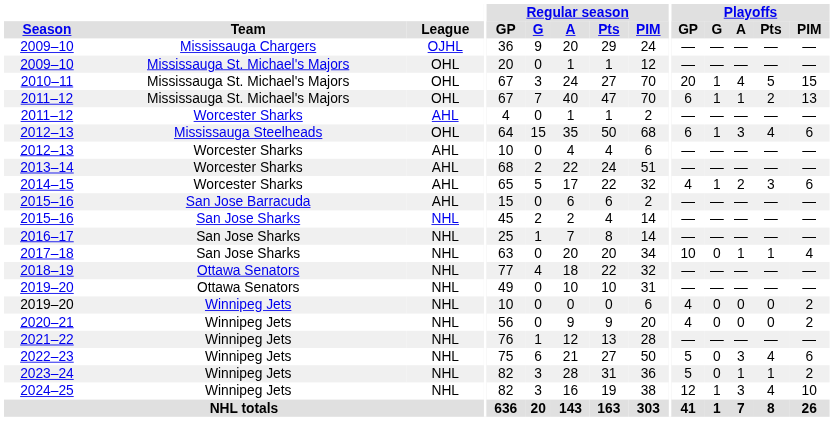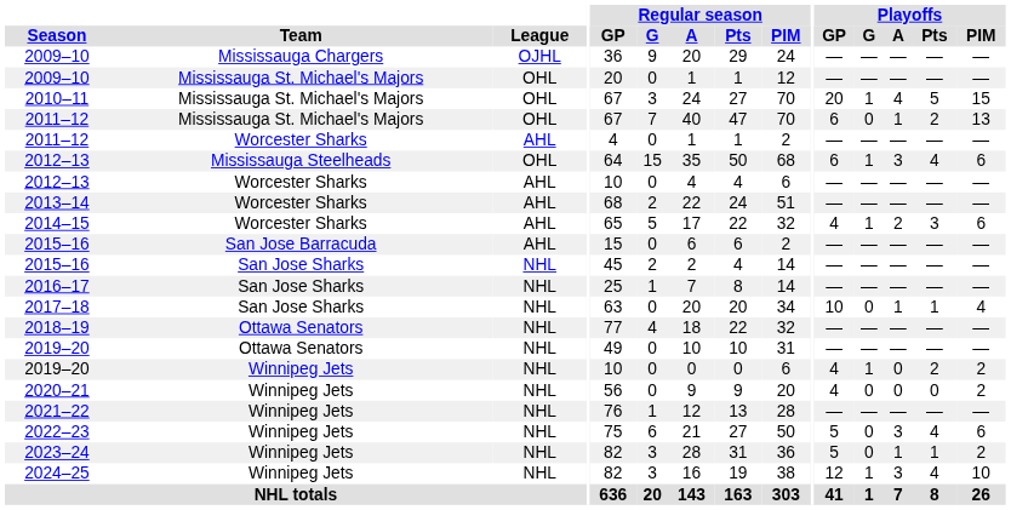 <table border="0" cellpadding="1" cellspacing="0" style="text-align:center; width:60em">
 <tr bgcolor="#e0e0e0">
 <th colspan="3" bgcolor="#ffffff"></th>
 <th rowspan="99" bgcolor="#ffffff"></th>
 <th colspan="5"><a href='#'>Regular season</a></th>
 <th rowspan="99" bgcolor="#ffffff"></th>
 <th colspan="5"><a href='#'>Playoffs</a></th>
 </tr>
 <tr bgcolor="#e0e0e0">
 <th><a href='#'>Season</a></th>
 <th>Team</th>
 <th>League</th>
 <th>GP</th>
 <th><a href='#'>G</a></th>
 <th><a href='#'>A</a></th>
 <th><a href='#'>Pts</a></th>
 <th><a href='#'>PIM</a></th>
 <th>GP</th>
 <th>G</th>
 <th>A</th>
 <th>Pts</th>
 <th>PIM</th>
 </tr>
 <tr>
 <td><a href='#'>2009–10</a></td>
 <td><a href='#'>Mississauga Chargers</a></td>
 <td><a href='#'>OJHL</a></td>
 <td>36</td>
 <td>9</td>
 <td>20</td>
 <td>29</td>
 <td>24</td>
 <td>—</td>
 <td>—</td>
 <td>—</td>
 <td>—</td>
 <td>—</td>
 </tr>
 <tr style="background:#f0f0f0;">
 <td><a href='#'>2009–10</a></td>
 <td><a href='#'>Mississauga St. Michael's Majors</a></td>
 <td>OHL</td>
 <td>20</td>
 <td>0</td>
 <td>1</td>
 <td>1</td>
 <td>12</td>
 <td>—</td>
 <td>—</td>
 <td>—</td>
 <td>—</td>
 <td>—</td>
 </tr>
 <tr>
 <td><a href='#'>2010–11</a></td>
 <td>Mississauga St. Michael's Majors</td>
 <td>OHL</td>
 <td>67</td>
 <td>3</td>
 <td>24</td>
 <td>27</td>
 <td>70</td>
 <td>20</td>
 <td>1</td>
 <td>4</td>
 <td>5</td>
 <td>15</td>
 </tr>
 <tr style="background:#f0f0f0;">
 <td><a href='#'>2011–12</a></td>
 <td>Mississauga St. Michael's Majors</td>
 <td>OHL</td>
 <td>67</td>
 <td>7</td>
 <td>40</td>
 <td>47</td>
 <td>70</td>
 <td>6</td>
-<td>1</td>
+<td>0</td>
 <td>1</td>
 <td>2</td>
 <td>13</td>
 </tr>
 <tr>
 <td><a href='#'>2011–12</a></td>
 <td><a href='#'>Worcester Sharks</a></td>
 <td><a href='#'>AHL</a></td>
 <td>4</td>
 <td>0</td>
 <td>1</td>
 <td>1</td>
 <td>2</td>
 <td>—</td>
 <td>—</td>
 <td>—</td>
 <td>—</td>
 <td>—</td>
 </tr>
 <tr style="background:#f0f0f0;">
 <td><a href='#'>2012–13</a></td>
 <td><a href='#'>Mississauga Steelheads</a></td>
 <td>OHL</td>
 <td>64</td>
 <td>15</td>
 <td>35</td>
 <td>50</td>
 <td>68</td>
 <td>6</td>
 <td>1</td>
 <td>3</td>
 <td>4</td>
 <td>6</td>
 </tr>
 <tr>
 <td><a href='#'>2012–13</a></td>
 <td>Worcester Sharks</td>
 <td>AHL</td>
 <td>10</td>
 <td>0</td>
 <td>4</td>
 <td>4</td>
 <td>6</td>
 <td>—</td>
 <td>—</td>
 <td>—</td>
 <td>—</td>
 <td>—</td>
 </tr>
 <tr style="background:#f0f0f0;">
 <td><a href='#'>2013–14</a></td>
 <td>Worcester Sharks</td>
 <td>AHL</td>
 <td>68</td>
 <td>2</td>
 <td>22</td>
 <td>24</td>
 <td>51</td>
 <td>—</td>
 <td>—</td>
 <td>—</td>
 <td>—</td>
 <td>—</td>
 </tr>
 <tr>
 <td><a href='#'>2014–15</a></td>
 <td>Worcester Sharks</td>
 <td>AHL</td>
 <td>65</td>
 <td>5</td>
 <td>17</td>
 <td>22</td>
 <td>32</td>
 <td>4</td>
 <td>1</td>
 <td>2</td>
 <td>3</td>
 <td>6</td>
 </tr>
 <tr style="background:#f0f0f0;">
 <td><a href='#'>2015–16</a></td>
 <td><a href='#'>San Jose Barracuda</a></td>
 <td>AHL</td>
 <td>15</td>
 <td>0</td>
 <td>6</td>
 <td>6</td>
 <td>2</td>
 <td>—</td>
 <td>—</td>
 <td>—</td>
 <td>—</td>
 <td>—</td>
 </tr>
 <tr>
 <td><a href='#'>2015–16</a></td>
 <td><a href='#'>San Jose Sharks</a></td>
 <td><a href='#'>NHL</a></td>
 <td>45</td>
 <td>2</td>
 <td>2</td>
 <td>4</td>
 <td>14</td>
 <td>—</td>
 <td>—</td>
 <td>—</td>
 <td>—</td>
 <td>—</td>
 </tr>
 <tr style="background:#f0f0f0;">
 <td><a href='#'>2016–17</a></td>
 <td>San Jose Sharks</td>
 <td>NHL</td>
 <td>25</td>
 <td>1</td>
 <td>7</td>
 <td>8</td>
 <td>14</td>
 <td>—</td>
 <td>—</td>
 <td>—</td>
 <td>—</td>
 <td>—</td>
 </tr>
 <tr>
 <td><a href='#'>2017–18</a></td>
 <td>San Jose Sharks</td>
 <td>NHL</td>
 <td>63</td>
 <td>0</td>
 <td>20</td>
 <td>20</td>
 <td>34</td>
 <td>10</td>
 <td>0</td>
 <td>1</td>
 <td>1</td>
 <td>4</td>
 </tr>
 <tr style="background:#f0f0f0;">
 <td><a href='#'>2018–19</a></td>
 <td><a href='#'>Ottawa Senators</a></td>
 <td>NHL</td>
 <td>77</td>
 <td>4</td>
 <td>18</td>
 <td>22</td>
 <td>32</td>
 <td>—</td>
 <td>—</td>
 <td>—</td>
 <td>—</td>
 <td>—</td>
 </tr>
 <tr>
 <td><a href='#'>2019–20</a></td>
 <td>Ottawa Senators</td>
 <td>NHL</td>
 <td>49</td>
 <td>0</td>
 <td>10</td>
 <td>10</td>
 <td>31</td>
 <td>—</td>
 <td>—</td>
 <td>—</td>
 <td>—</td>
 <td>—</td>
 </tr>
 <tr style="background:#f0f0f0;">
 <td>2019–20</td>
 <td><a href='#'>Winnipeg Jets</a></td>
 <td>NHL</td>
 <td>10</td>
 <td>0</td>
 <td>0</td>
 <td>0</td>
 <td>6</td>
 <td>4</td>
+<td>1</td>
 <td>0</td>
-<td>0</td>
-<td>0</td>
+<td>2</td>
 <td>2</td>
 </tr>
 <tr>
 <td><a href='#'>2020–21</a></td>
 <td>Winnipeg Jets</td>
 <td>NHL</td>
 <td>56</td>
 <td>0</td>
 <td>9</td>
 <td>9</td>
 <td>20</td>
 <td>4</td>
 <td>0</td>
 <td>0</td>
 <td>0</td>
 <td>2</td>
 </tr>
 <tr style="background:#f0f0f0;">
 <td><a href='#'>2021–22</a></td>
 <td>Winnipeg Jets</td>
 <td>NHL</td>
 <td>76</td>
 <td>1</td>
 <td>12</td>
 <td>13</td>
 <td>28</td>
 <td>—</td>
 <td>—</td>
 <td>—</td>
 <td>—</td>
 <td>—</td>
 </tr>
 <tr>
 <td><a href='#'>2022–23</a></td>
 <td>Winnipeg Jets</td>
 <td>NHL</td>
 <td>75</td>
 <td>6</td>
 <td>21</td>
 <td>27</td>
 <td>50</td>
 <td>5</td>
 <td>0</td>
 <td>3</td>
 <td>4</td>
 <td>6</td>
 </tr>
 <tr style="background:#f0f0f0;">
 <td><a href='#'>2023–24</a></td>
 <td>Winnipeg Jets</td>
 <td>NHL</td>
 <td>82</td>
 <td>3</td>
 <td>28</td>
 <td>31</td>
 <td>36</td>
 <td>5</td>
 <td>0</td>
 <td>1</td>
 <td>1</td>
 <td>2</td>
 </tr>
 <tr>
 <td><a href='#'>2024–25</a></td>
 <td>Winnipeg Jets</td>
 <td>NHL</td>
 <td>82</td>
 <td>3</td>
 <td>16</td>
 <td>19</td>
 <td>38</td>
 <td>12</td>
 <td>1</td>
 <td>3</td>
 <td>4</td>
 <td>10</td>
 </tr>
 <tr bgcolor="#e0e0e0">
 <th colspan="3">NHL totals</th>
 <th>636</th>
 <th>20</th>
 <th>143</th>
 <th>163</th>
 <th>303</th>
 <th>41</th>
 <th>1</th>
 <th>7</th>
 <th>8</th>
 <th>26</th>
 </tr>
 </table>
